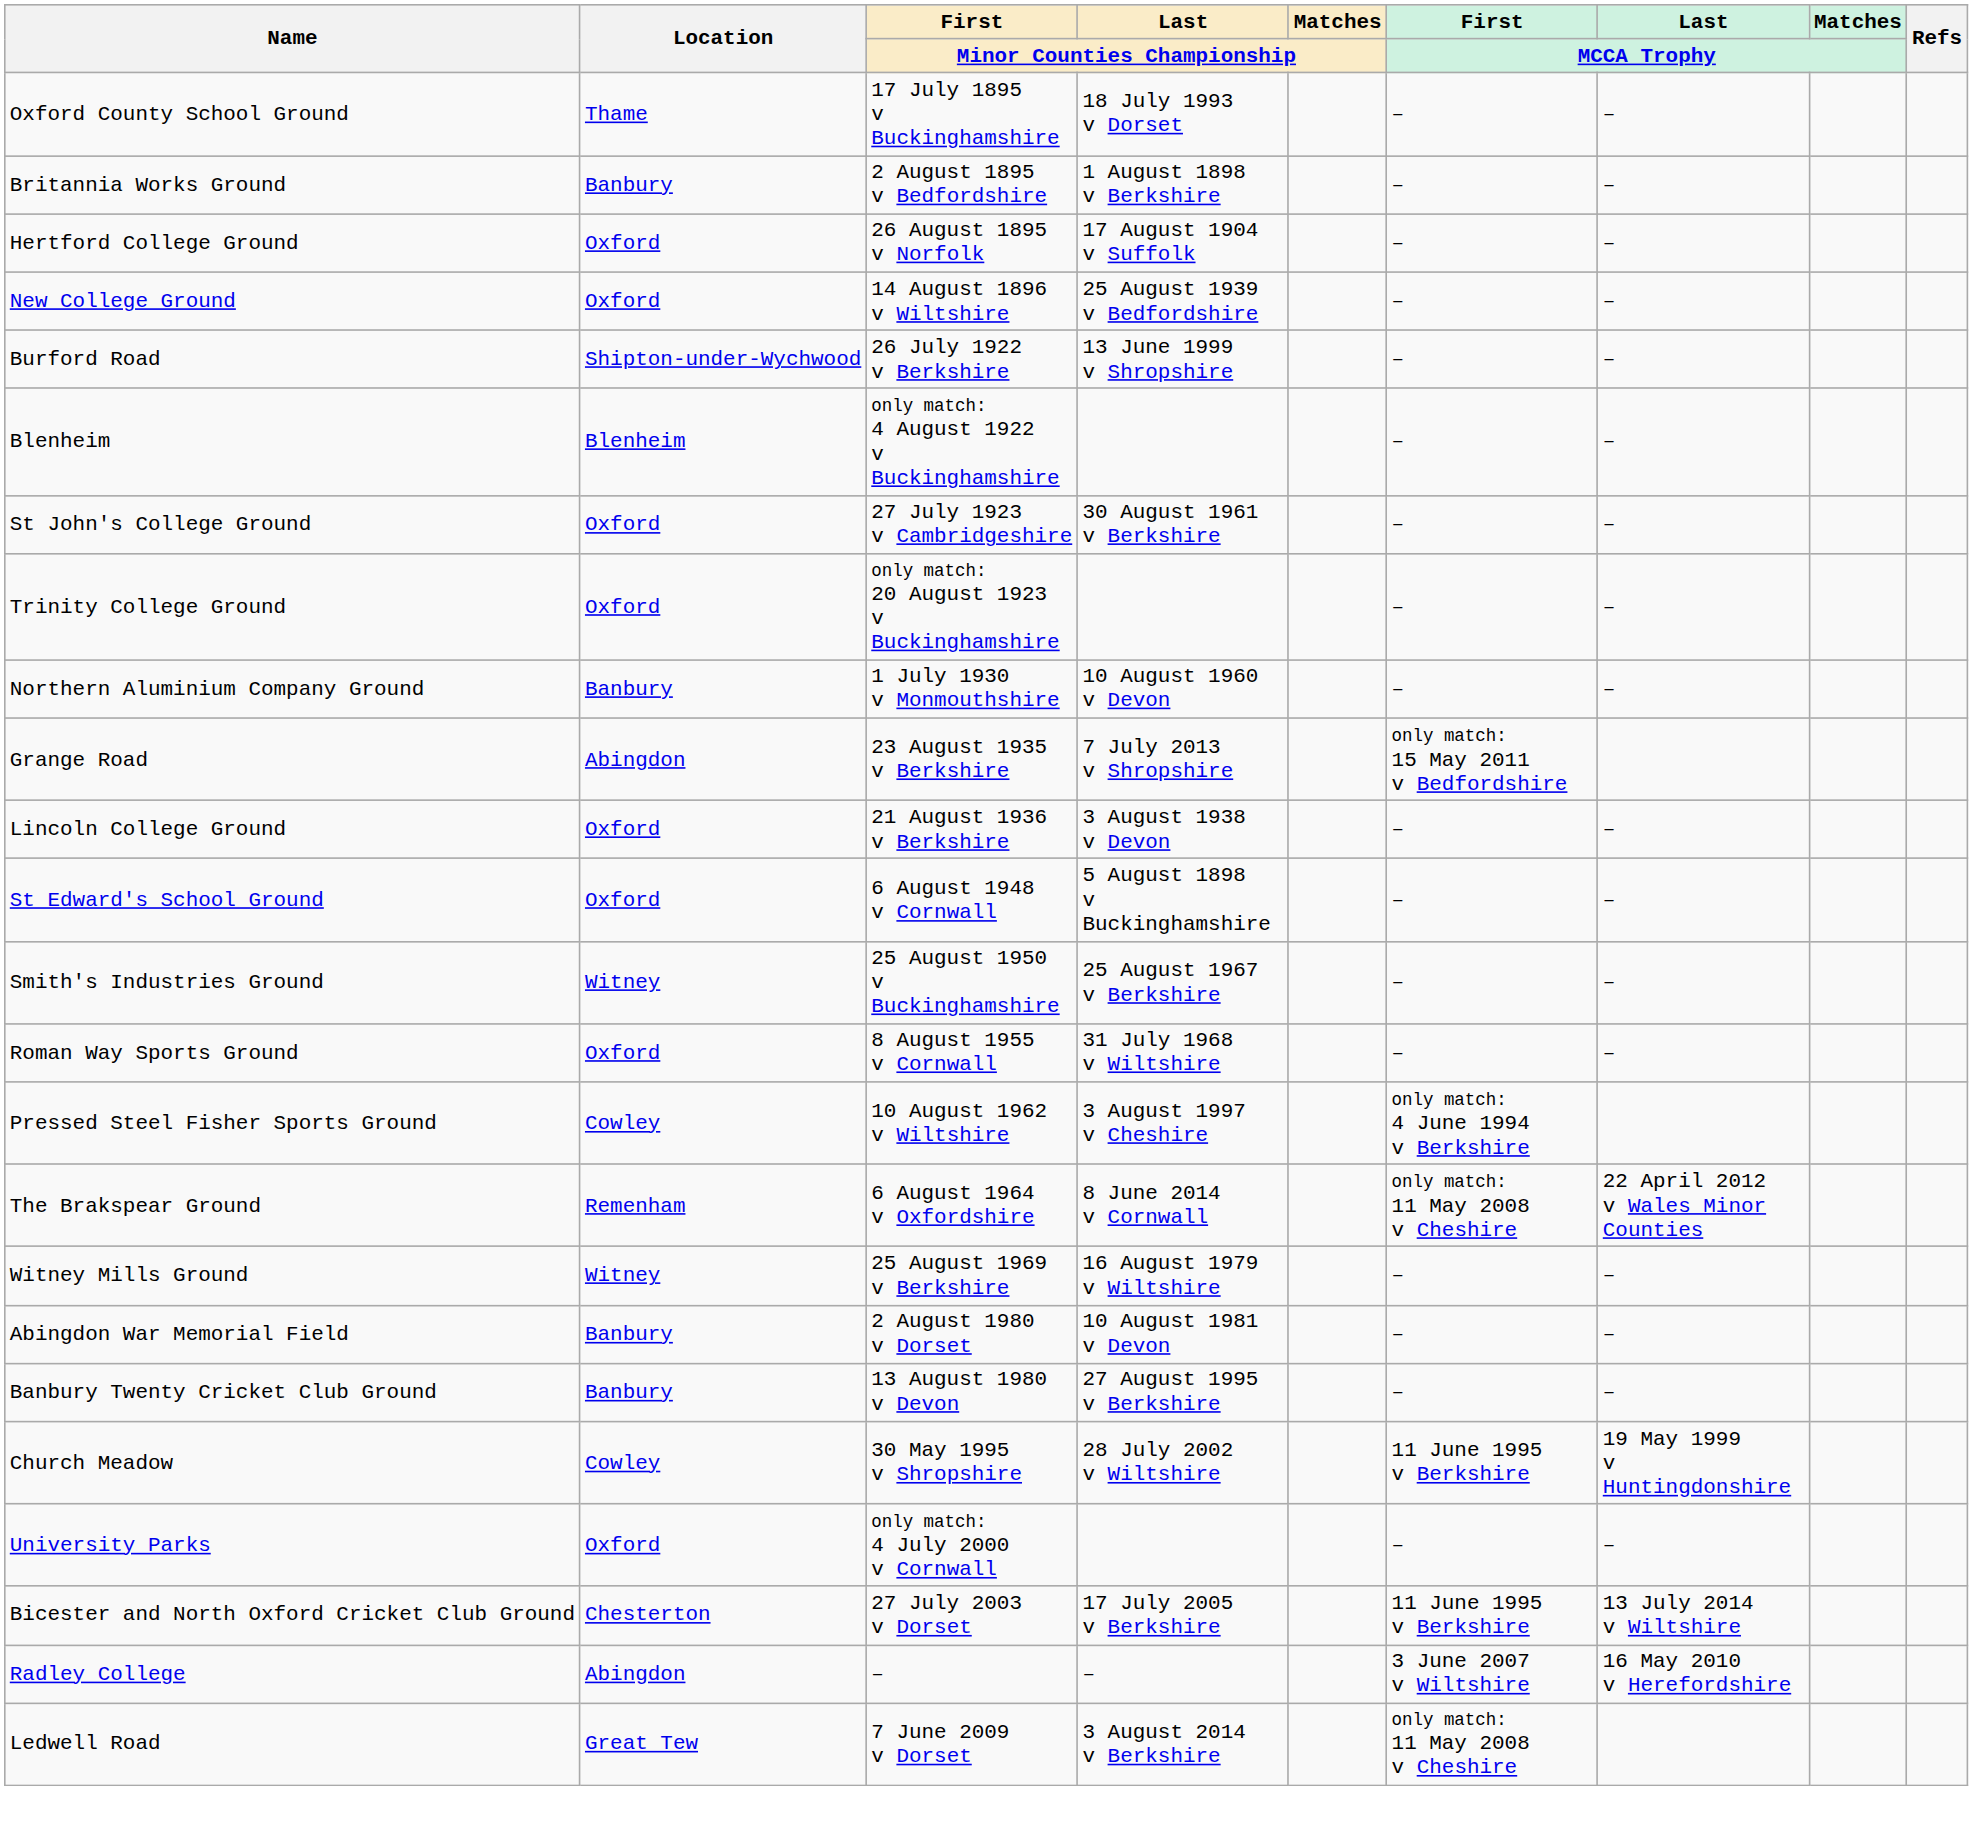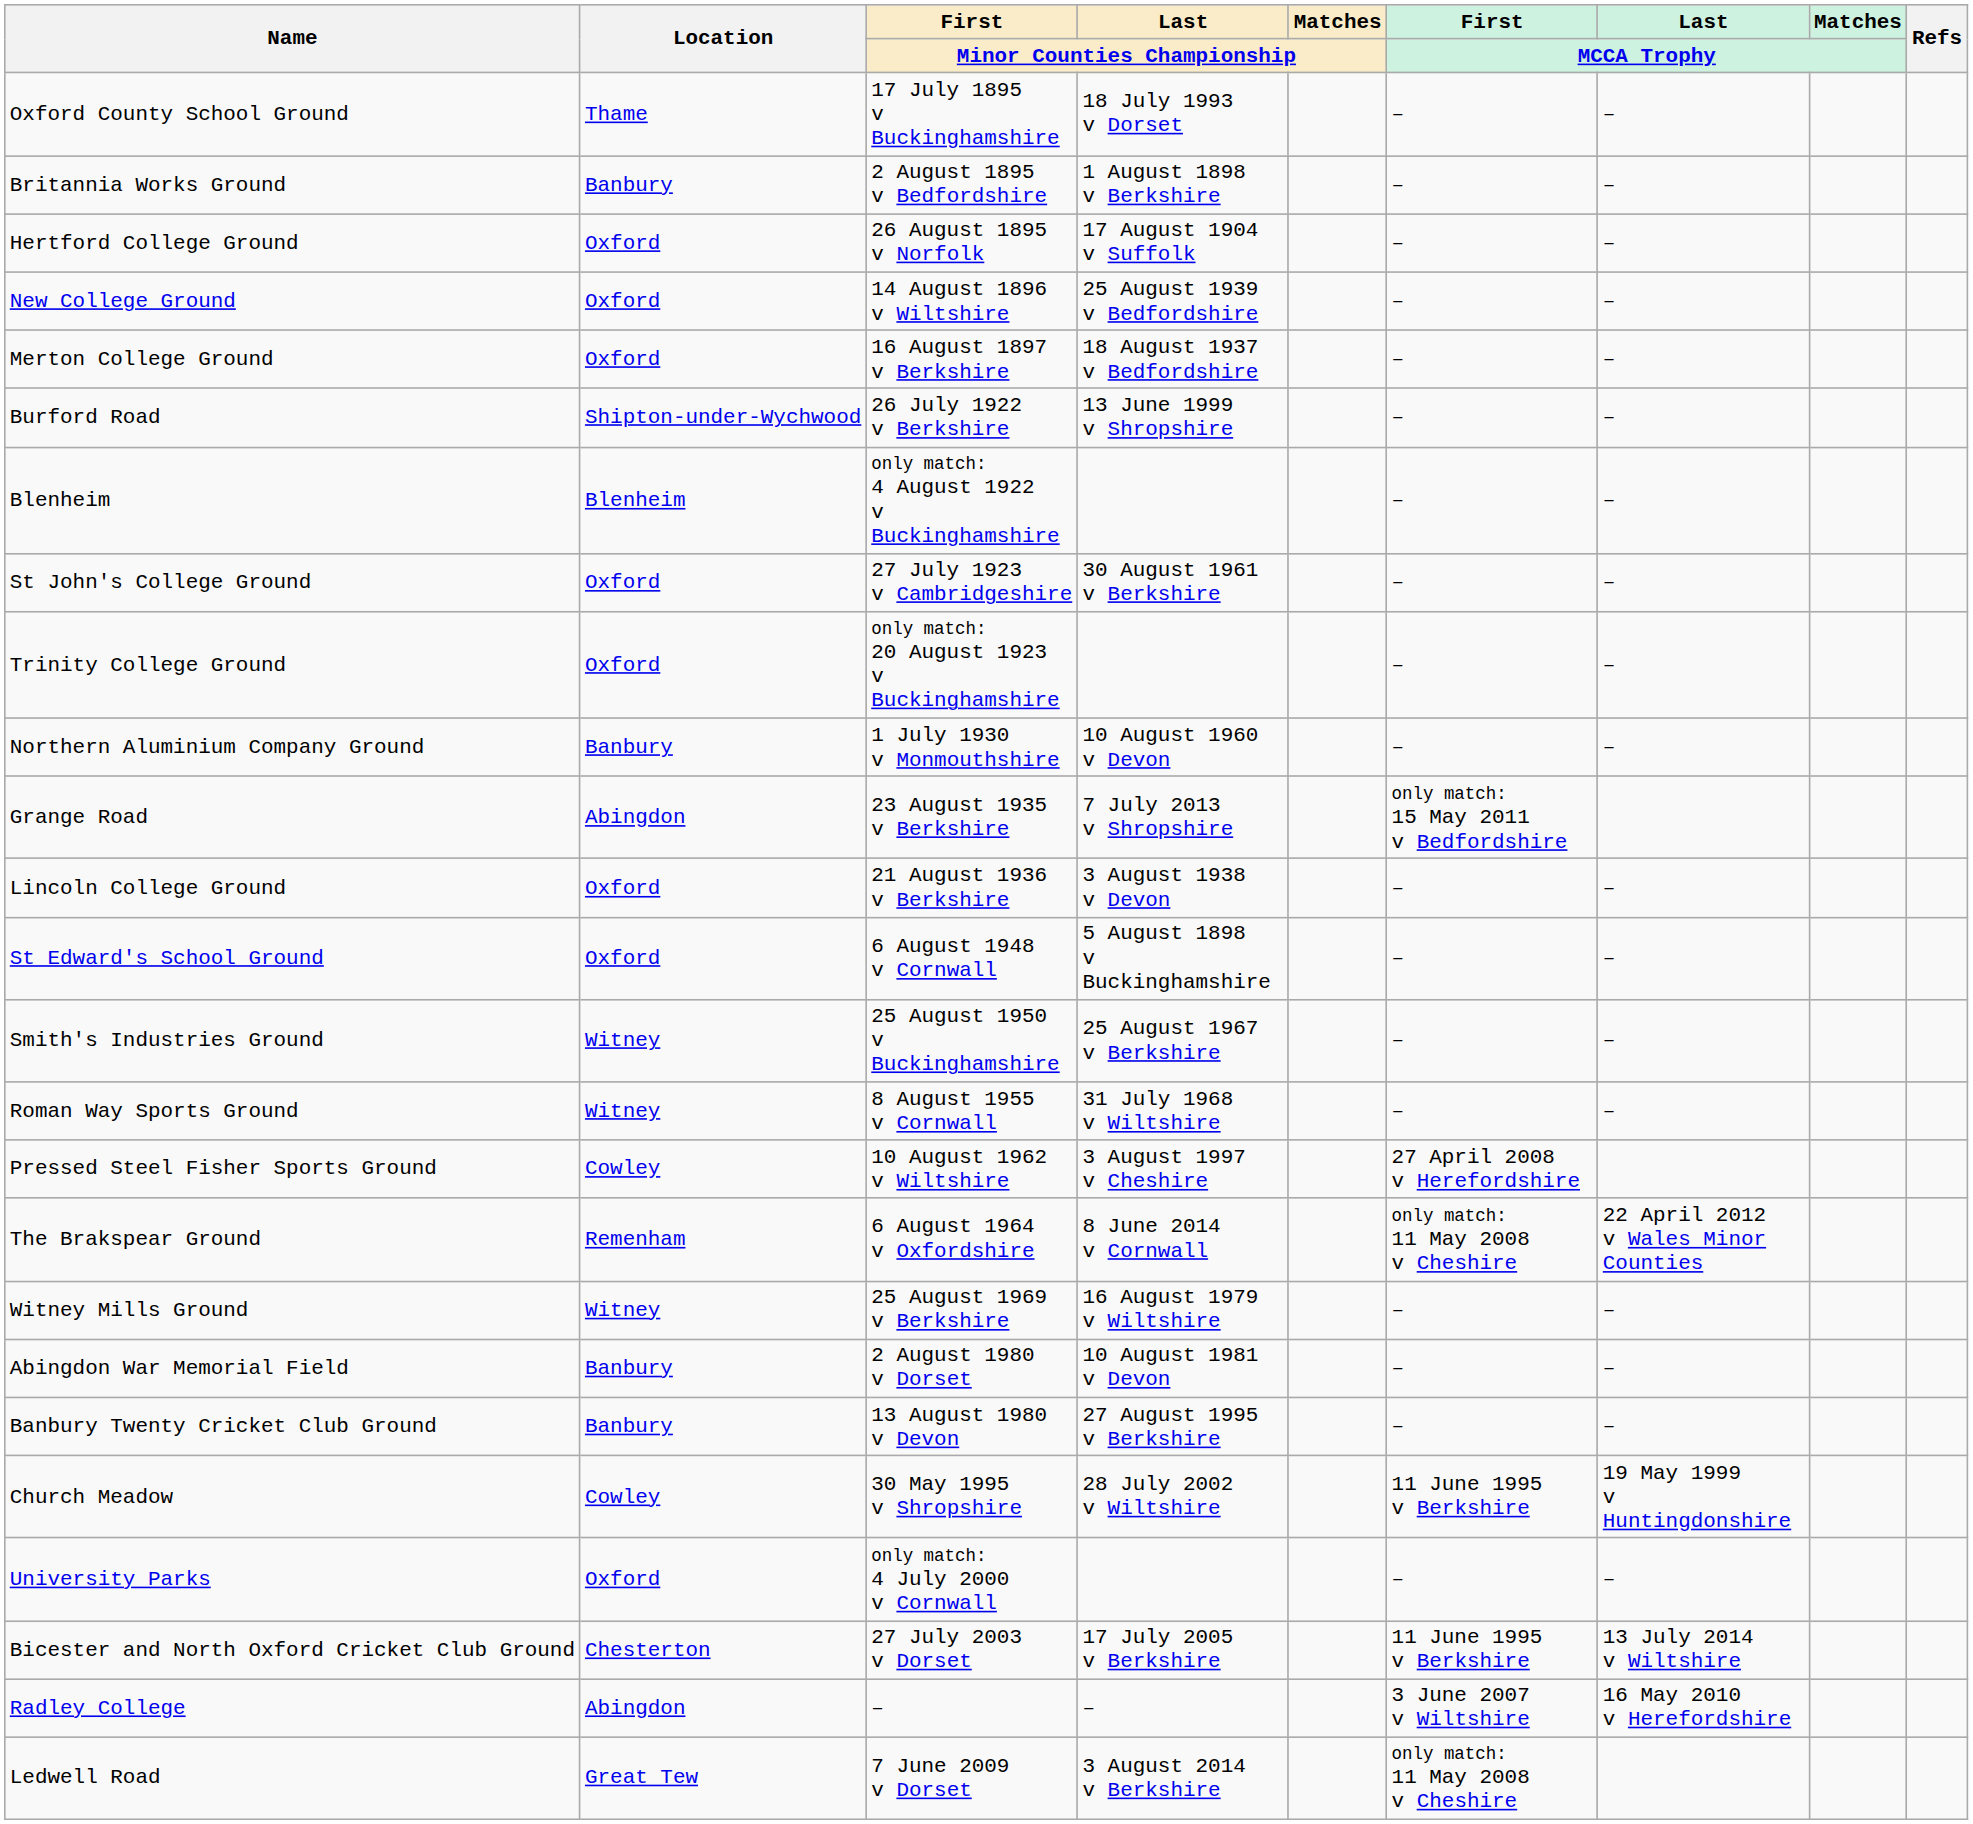 <table class="wikitable sortable">
 <tr>
 <th rowspan="2">Name</th>
 <th rowspan="2">Location</th>
 <th width="125" class="unsortable" style="background:#faecc8">First</th>
 <th width="125" class="unsortable" style="background:#faecc8">Last</th>
 <th style="background:#faecc8">Matches</th>
 <th width="125" class="unsortable" style="background:#cef2e0">First</th>
 <th width="125" class="unsortable" style="background:#cef2e0">Last</th>
 <th style="background:#cef2e0">Matches</th>
 <th rowspan="2" class="unsortable">Refs</th>
 </tr>
 <tr class="unsortable">
 <th colspan="3" style="background:#faecc8"><a href='#'>Minor Counties Championship</a></th>
 <th colspan="3" style="background:#cef2e0"><a href='#'>MCCA Trophy</a></th>
 </tr>
 <tr>
 <td>Oxford County School Ground</td>
 <td><a href='#'>Thame</a></td>
 <td>17 July 1895<br>v <a href='#'>Buckinghamshire</a></td>
 <td>18 July 1993<br>v <a href='#'>Dorset</a></td>
 <td></td>
 <td>–</td>
 <td>–</td>
 <td></td>
 <td></td>
 </tr>
 <tr>
 <td>Britannia Works Ground</td>
 <td><a href='#'>Banbury</a></td>
 <td>2 August 1895<br>v <a href='#'>Bedfordshire</a></td>
 <td>1 August 1898<br>v <a href='#'>Berkshire</a></td>
 <td></td>
 <td>–</td>
 <td>–</td>
 <td></td>
 <td></td>
 </tr>
 <tr>
 <td>Hertford College Ground<br></td>
 <td><a href='#'>Oxford</a></td>
 <td>26 August 1895<br>v <a href='#'>Norfolk</a></td>
 <td>17 August 1904<br>v <a href='#'>Suffolk</a></td>
 <td></td>
 <td>–</td>
 <td>–</td>
 <td></td>
 <td></td>
 </tr>
 <tr>
 <td><a href='#'>New College Ground</a><br></td>
 <td><a href='#'>Oxford</a></td>
 <td>14 August 1896<br>v <a href='#'>Wiltshire</a></td>
 <td>25 August 1939<br>v <a href='#'>Bedfordshire</a></td>
+<td></td>
+<td>–</td>
+<td>–</td>
+<td></td>
+<td></td>
+</tr>
+<tr>
+<td>Merton College Ground<br></td>
+<td><a href='#'>Oxford</a></td>
+<td>16 August 1897<br>v <a href='#'>Berkshire</a></td>
+<td>18 August 1937<br>v <a href='#'>Bedfordshire</a></td>
 <td></td>
 <td>–</td>
 <td>–</td>
 <td></td>
 <td></td>
 </tr>
 <tr>
 <td>Burford Road<br></td>
 <td><a href='#'>Shipton-under-Wychwood</a></td>
 <td>26 July 1922<br>v <a href='#'>Berkshire</a></td>
 <td>13 June 1999<br>v <a href='#'>Shropshire</a></td>
 <td></td>
 <td>–</td>
 <td>–</td>
 <td></td>
 <td></td>
 </tr>
 <tr>
 <td>Blenheim<br></td>
 <td><a href='#'>Blenheim</a></td>
 <td><small>only match:</small><br>4 August 1922<br>v <a href='#'>Buckinghamshire</a></td>
 <td> </td>
 <td></td>
 <td>–</td>
 <td>–</td>
 <td></td>
 <td></td>
 </tr>
 <tr>
 <td>St John's College Ground</td>
 <td><a href='#'>Oxford</a></td>
 <td>27 July 1923<br>v <a href='#'>Cambridgeshire</a></td>
 <td>30 August 1961<br>v <a href='#'>Berkshire</a></td>
 <td></td>
 <td>–</td>
 <td>–</td>
 <td></td>
 <td></td>
 </tr>
 <tr>
 <td>Trinity College Ground</td>
 <td><a href='#'>Oxford</a></td>
 <td><small>only match:</small><br>20 August 1923<br>v <a href='#'>Buckinghamshire</a></td>
 <td> </td>
 <td></td>
 <td>–</td>
 <td>–</td>
 <td></td>
 <td></td>
 </tr>
 <tr>
 <td>Northern Aluminium Company Ground</td>
 <td><a href='#'>Banbury</a></td>
 <td>1 July 1930<br>v <a href='#'>Monmouthshire</a></td>
 <td>10 August 1960<br>v <a href='#'>Devon</a></td>
 <td></td>
 <td>–</td>
 <td>–</td>
 <td></td>
 <td></td>
 </tr>
 <tr>
 <td>Grange Road</td>
 <td><a href='#'>Abingdon</a></td>
 <td>23 August 1935<br>v <a href='#'>Berkshire</a></td>
 <td>7 July 2013<br>v <a href='#'>Shropshire</a></td>
 <td></td>
 <td><small>only match:</small><br>15 May 2011<br>v <a href='#'>Bedfordshire</a></td>
 <td> </td>
 <td></td>
 <td></td>
 </tr>
 <tr>
 <td>Lincoln College Ground</td>
 <td><a href='#'>Oxford</a></td>
 <td>21 August 1936<br>v <a href='#'>Berkshire</a></td>
 <td>3 August 1938<br>v <a href='#'>Devon</a></td>
 <td></td>
 <td>–</td>
 <td>–</td>
 <td></td>
 <td></td>
 </tr>
 <tr>
 <td><a href='#'>St Edward's School Ground</a><br></td>
 <td><a href='#'>Oxford</a></td>
 <td>6 August 1948<br>v <a href='#'>Cornwall</a></td>
 <td>5 August 1898<br>v Buckinghamshire</td>
 <td></td>
 <td>–</td>
 <td>–</td>
 <td></td>
 <td></td>
 </tr>
 <tr>
 <td>Smith's Industries Ground</td>
 <td><a href='#'>Witney</a></td>
 <td>25 August 1950<br>v <a href='#'>Buckinghamshire</a></td>
 <td>25 August 1967<br>v <a href='#'>Berkshire</a></td>
 <td></td>
 <td>–</td>
 <td>–</td>
 <td></td>
 <td></td>
 </tr>
 <tr>
 <td>Roman Way Sports Ground</td>
-<td><a href='#'>Oxford</a></td>
+<td><a href='#'>Witney</a></td>
 <td>8 August 1955<br>v <a href='#'>Cornwall</a></td>
 <td>31 July 1968<br>v <a href='#'>Wiltshire</a></td>
 <td></td>
 <td>–</td>
 <td>–</td>
 <td></td>
 <td></td>
 </tr>
 <tr>
 <td>Pressed Steel Fisher Sports Ground</td>
 <td><a href='#'>Cowley</a></td>
 <td>10 August 1962<br>v <a href='#'>Wiltshire</a></td>
 <td>3 August 1997<br>v <a href='#'>Cheshire</a></td>
 <td></td>
-<td><small>only match:</small><br>4 June 1994<br>v <a href='#'>Berkshire</a></td>
+<td>27 April 2008<br>v <a href='#'>Herefordshire</a></td>
 <td> </td>
 <td></td>
 <td></td>
 </tr>
 <tr>
 <td>The Brakspear Ground<br></td>
 <td><a href='#'>Remenham</a></td>
 <td>6 August 1964<br>v <a href='#'>Oxfordshire</a></td>
 <td>8 June 2014<br>v <a href='#'>Cornwall</a></td>
 <td></td>
 <td><small>only match:</small><br>11 May 2008<br>v <a href='#'>Cheshire</a></td>
 <td>22 April 2012<br>v <a href='#'>Wales Minor Counties</a></td>
 <td></td>
 <td></td>
 </tr>
 <tr>
 <td>Witney Mills Ground</td>
 <td><a href='#'>Witney</a></td>
 <td>25 August 1969<br>v <a href='#'>Berkshire</a></td>
 <td>16 August 1979<br>v <a href='#'>Wiltshire</a></td>
 <td></td>
 <td>–</td>
 <td>–</td>
 <td></td>
 <td></td>
 </tr>
 <tr>
 <td>Abingdon War Memorial Field<br></td>
 <td><a href='#'>Banbury</a></td>
 <td>2 August 1980<br>v <a href='#'>Dorset</a></td>
 <td>10 August 1981<br>v <a href='#'>Devon</a></td>
 <td></td>
 <td>–</td>
 <td>–</td>
 <td></td>
 <td></td>
 </tr>
 <tr>
 <td>Banbury Twenty Cricket Club Ground</td>
 <td><a href='#'>Banbury</a></td>
 <td>13 August 1980<br>v <a href='#'>Devon</a></td>
 <td>27 August 1995<br>v <a href='#'>Berkshire</a></td>
 <td></td>
 <td>–</td>
 <td>–</td>
 <td></td>
 <td></td>
 </tr>
 <tr>
 <td>Church Meadow<br></td>
 <td><a href='#'>Cowley</a></td>
 <td>30 May 1995<br>v <a href='#'>Shropshire</a></td>
 <td>28 July 2002<br>v <a href='#'>Wiltshire</a></td>
 <td></td>
 <td>11 June 1995<br>v <a href='#'>Berkshire</a></td>
 <td>19 May 1999<br>v <a href='#'>Huntingdonshire</a></td>
 <td></td>
 <td></td>
 </tr>
 <tr>
 <td><a href='#'>University Parks</a><br></td>
 <td><a href='#'>Oxford</a></td>
 <td><small>only match:</small><br>4 July 2000<br>v <a href='#'>Cornwall</a></td>
 <td> </td>
 <td></td>
 <td>–</td>
 <td>–</td>
 <td></td>
 <td></td>
 </tr>
 <tr>
 <td>Bicester and North Oxford Cricket Club Ground<br></td>
 <td><a href='#'>Chesterton</a></td>
 <td>27 July 2003<br>v <a href='#'>Dorset</a></td>
 <td>17 July 2005<br>v <a href='#'>Berkshire</a></td>
 <td></td>
 <td>11 June 1995<br>v <a href='#'>Berkshire</a></td>
 <td>13 July 2014<br>v <a href='#'>Wiltshire</a></td>
 <td></td>
 <td></td>
 </tr>
 <tr>
 <td><a href='#'>Radley College</a><br></td>
 <td><a href='#'>Abingdon</a></td>
 <td>–</td>
 <td>–</td>
 <td></td>
 <td>3 June 2007<br>v <a href='#'>Wiltshire</a></td>
 <td>16 May 2010<br>v <a href='#'>Herefordshire</a></td>
 <td></td>
 <td></td>
 </tr>
 <tr>
 <td>Ledwell Road<br></td>
 <td><a href='#'>Great Tew</a></td>
 <td>7 June 2009<br>v <a href='#'>Dorset</a></td>
 <td>3 August 2014<br>v <a href='#'>Berkshire</a></td>
 <td></td>
 <td><small>only match:</small><br>11 May 2008<br>v <a href='#'>Cheshire</a></td>
 <td> </td>
 <td></td>
 <td></td>
 </tr>
 </table>
